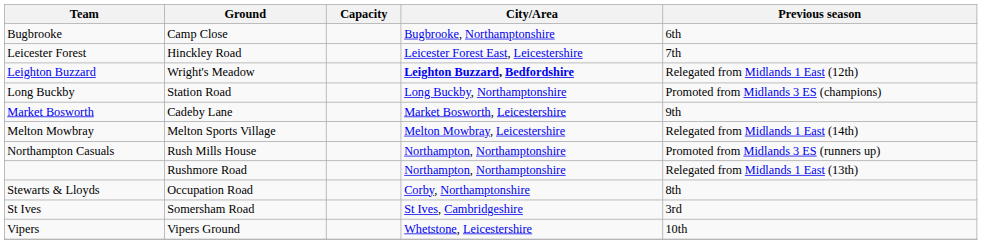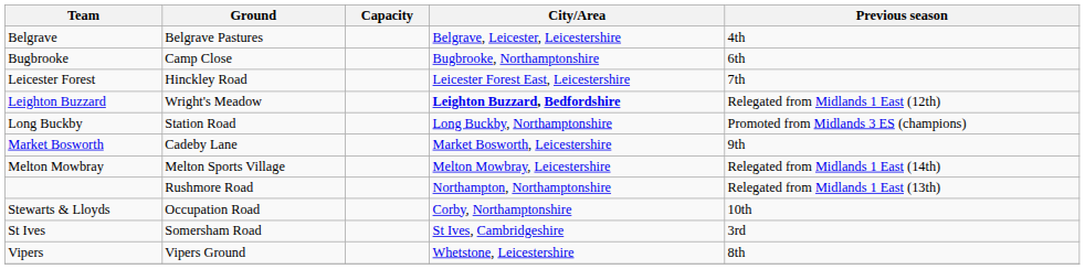 <table class="wikitable sortable" width=100%>
 <tr>
 <th>Team</th>
 <th>Ground</th>
 <th>Capacity</th>
 <th>City/Area</th>
 <th>Previous season</th>
+</tr>
+<tr>
+<td>Belgrave</td>
+<td>Belgrave Pastures</td>
+<td></td>
+<td><a href='#'>Belgrave</a>, <a href='#'>Leicester</a>, <a href='#'>Leicestershire</a></td>
+<td>4th</td>
 </tr>
 <tr>
 <td>Bugbrooke</td>
 <td>Camp Close</td>
 <td></td>
 <td><a href='#'>Bugbrooke</a>, <a href='#'>Northamptonshire</a></td>
 <td>6th</td>
 </tr>
 <tr>
 <td>Leicester Forest</td>
 <td>Hinckley Road</td>
 <td></td>
 <td><a href='#'>Leicester Forest East</a>, <a href='#'>Leicestershire</a></td>
 <td>7th</td>
 </tr>
 <tr>
 <td><a href='#'>Leighton Buzzard</a></td>
 <td>Wright's Meadow</td>
 <td></td>
 <td><strong><a href='#'>Leighton Buzzard</a>, <a href='#'>Bedfordshire</a></strong></td>
 <td>Relegated from <a href='#'>Midlands 1 East</a> (12th)</td>
 </tr>
 <tr>
 <td>Long Buckby</td>
 <td>Station Road</td>
 <td></td>
 <td><a href='#'>Long Buckby</a>, <a href='#'>Northamptonshire</a></td>
 <td>Promoted from <a href='#'>Midlands 3 ES</a> (champions)</td>
 </tr>
 <tr>
 <td><a href='#'>Market Bosworth</a></td>
 <td>Cadeby Lane</td>
 <td></td>
 <td><a href='#'>Market Bosworth</a>, <a href='#'>Leicestershire</a></td>
 <td>9th</td>
 </tr>
 <tr>
 <td>Melton Mowbray</td>
 <td>Melton Sports Village</td>
 <td></td>
 <td><a href='#'>Melton Mowbray</a>, <a href='#'>Leicestershire</a></td>
 <td>Relegated from <a href='#'>Midlands 1 East</a> (14th)</td>
 </tr>
 <tr>
-<td>Northampton Casuals</td>
-<td>Rush Mills House</td>
-<td></td>
-<td><a href='#'>Northampton</a>, <a href='#'>Northamptonshire</a></td>
-<td>Promoted from <a href='#'>Midlands 3 ES</a> (runners up)</td>
-</tr>
-<tr>
 <td></td>
 <td>Rushmore Road</td>
 <td></td>
 <td><a href='#'>Northampton</a>, <a href='#'>Northamptonshire</a></td>
 <td>Relegated from <a href='#'>Midlands 1 East</a> (13th)</td>
 </tr>
 <tr>
 <td>Stewarts & Lloyds</td>
 <td>Occupation Road</td>
 <td></td>
 <td><a href='#'>Corby</a>, <a href='#'>Northamptonshire</a></td>
-<td>8th</td>
+<td>10th</td>
 </tr>
 <tr>
 <td>St Ives</td>
 <td>Somersham Road</td>
 <td></td>
 <td><a href='#'>St Ives</a>, <a href='#'>Cambridgeshire</a></td>
 <td>3rd</td>
 </tr>
 <tr>
 <td>Vipers</td>
 <td>Vipers Ground</td>
 <td></td>
 <td><a href='#'>Whetstone</a>, <a href='#'>Leicestershire</a></td>
-<td>10th</td>
+<td>8th</td>
 </tr>
 <tr>
 </tr>
 </table>
